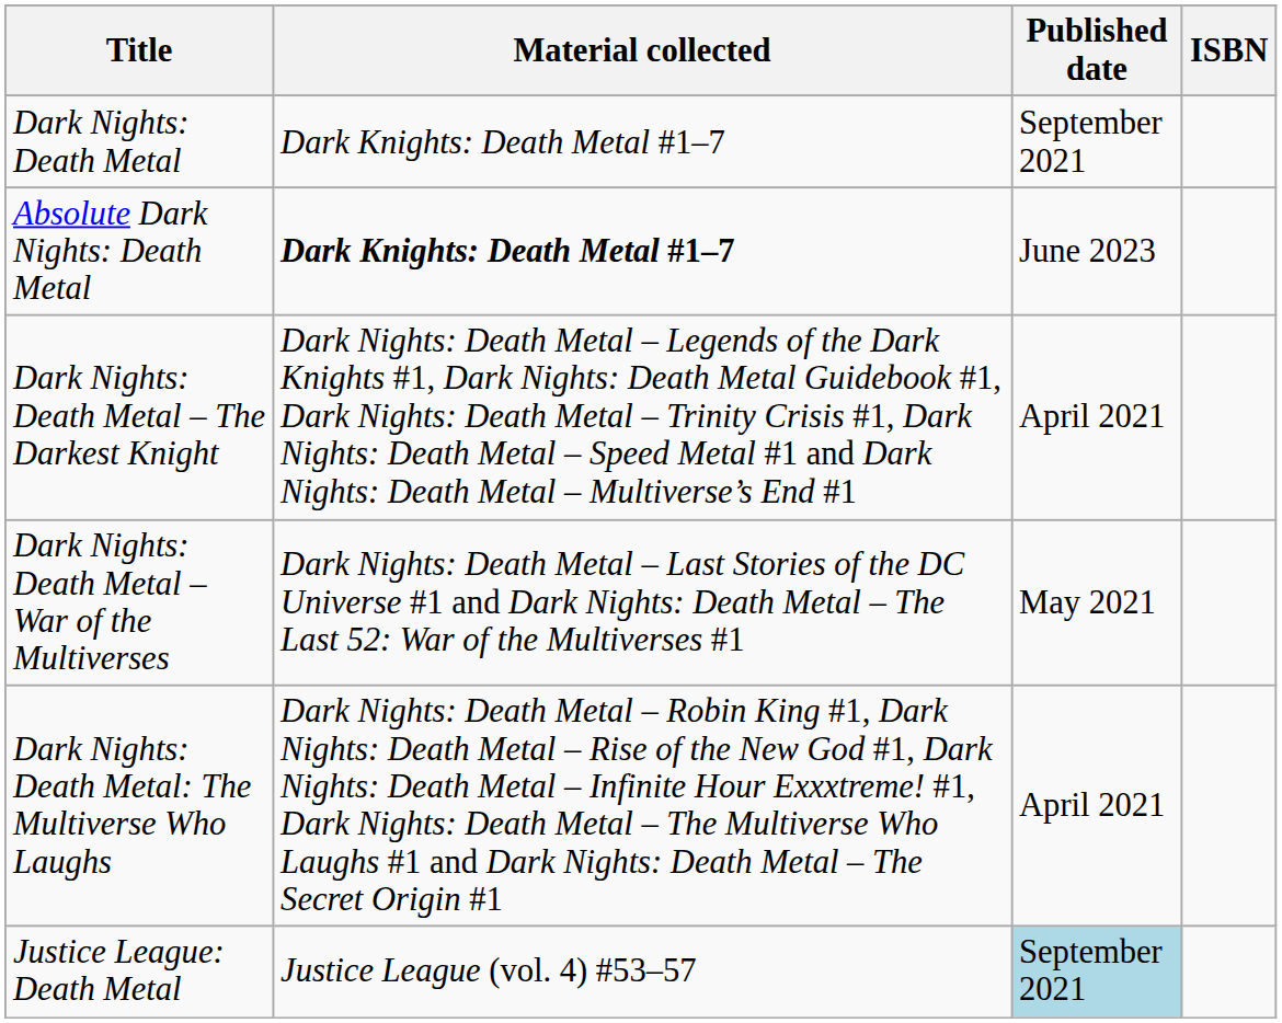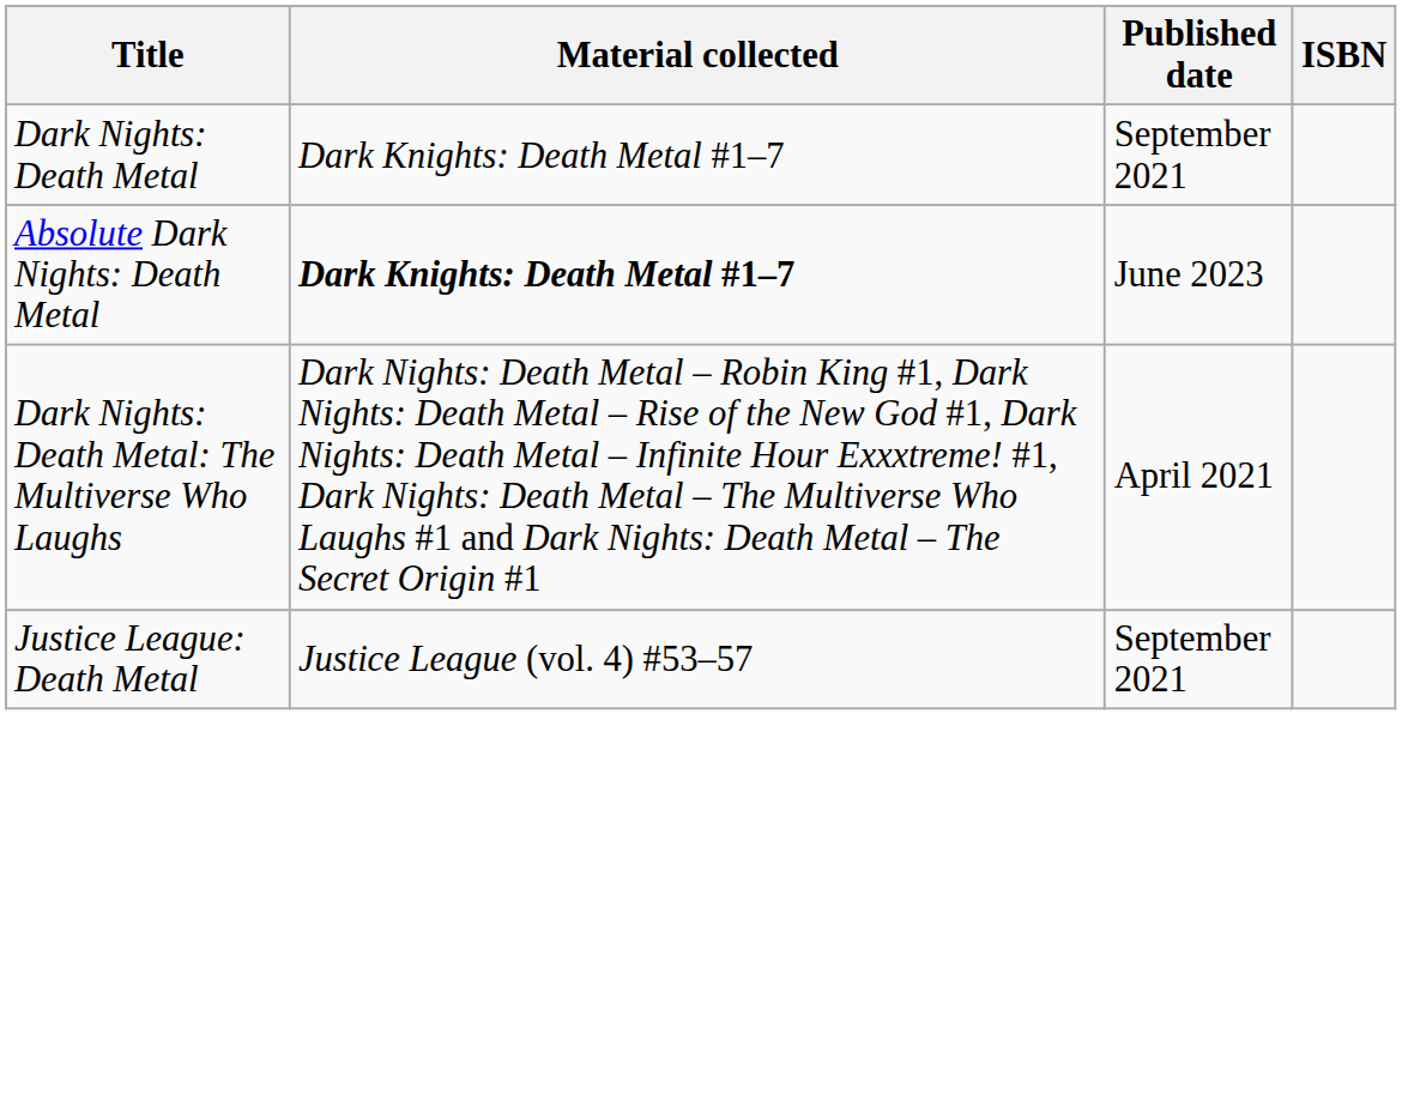 <table class="wikitable">
 <tr>
 <th>Title</th>
 <th>Material collected</th>
 <th>Published date</th>
 <th>ISBN</th>
 </tr>
 <tr>
 <td><em>Dark Nights: Death Metal</em></td>
 <td><em>Dark Knights: Death Metal</em> #1–7</td>
 <td>September 2021</td>
 <td></td>
 </tr>
 <tr>
 <td><em><a href='#'>Absolute</a> Dark Nights: Death Metal</em></td>
 <td><strong><em>Dark Knights: Death Metal</em> #1–7</strong></td>
 <td>June 2023</td>
 <td></td>
 </tr>
 <tr>
-<td><em>Dark Nights: Death Metal – The Darkest Knight</em></td>
-<td><em>Dark Nights: Death Metal – Legends of the Dark Knights</em> #1, <em>Dark Nights: Death Metal Guidebook</em> #1, <em>Dark Nights: Death Metal – Trinity Crisis</em> #1, <em>Dark Nights: Death Metal – Speed Metal</em> #1 and <em>Dark Nights: Death Metal – Multiverse’s End</em> #1</td>
-<td>April 2021</td>
-<td></td>
-</tr>
-<tr>
-<td><em>Dark Nights: Death Metal – War of the Multiverses</em></td>
-<td><em>Dark Nights: Death Metal – Last Stories of the DC Universe</em> #1 and <em>Dark Nights: Death Metal – The Last 52: War of the Multiverses</em> #1</td>
-<td>May 2021</td>
-<td></td>
-</tr>
-<tr>
 <td><em>Dark Nights: Death Metal: The Multiverse Who Laughs</em></td>
 <td><em>Dark Nights: Death Metal – Robin King</em> #1, <em>Dark Nights: Death Metal – Rise of the New God</em> #1, <em>Dark Nights: Death Metal – Infinite Hour Exxxtreme!</em> #1, <em>Dark Nights: Death Metal – The Multiverse Who Laughs</em> #1 and <em>Dark Nights: Death Metal – The Secret Origin</em> #1</td>
 <td>April 2021</td>
 <td></td>
 </tr>
 <tr>
 <td><em>Justice League: Death Metal</em></td>
 <td><em>Justice League</em> (vol. 4) #53–57</td>
-<td style="background: lightblue;">September 2021</td>
+<td>September 2021</td>
 <td></td>
 </tr>
 </table>
